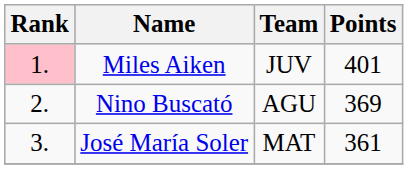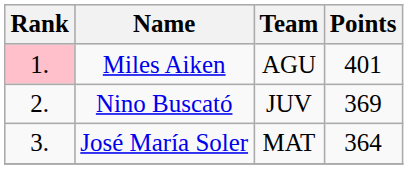 <table class="wikitable" style="text-align: center;">
 <tr>
 <th>Rank</th>
 <th>Name</th>
 <th>Team</th>
 <th>Points</th>
 </tr>
 <tr>
 <td style="background: pink;">1.</td>
 <td><a href='#'>Miles Aiken</a></td>
-<td>JUV</td>
+<td>AGU</td>
 <td>401</td>
 </tr>
 <tr>
 <td>2.</td>
 <td><a href='#'>Nino Buscató</a></td>
-<td>AGU</td>
+<td>JUV</td>
 <td>369</td>
 </tr>
 <tr>
 <td>3.</td>
 <td><a href='#'>José María Soler</a></td>
 <td>MAT</td>
-<td>361</td>
+<td>364</td>
 </tr>
 <tr>
 </tr>
 </table>
